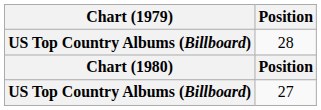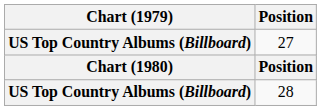 <table class="wikitable plainrowheaders" style="text-align:center">
 <tr>
 <th scope="col">Chart (1979)</th>
 <th scope="col">Position</th>
 </tr>
 <tr>
 <th scope="row">US Top Country Albums (<em>Billboard</em>)</th>
-<td>28</td>
+<td>27</td>
 </tr>
 <tr>
 <th scope="col">Chart (1980)</th>
 <th scope="col">Position</th>
 </tr>
 <tr>
 <th scope="row">US Top Country Albums (<em>Billboard</em>)</th>
-<td>27</td>
+<td>28</td>
 </tr>
 </table>
